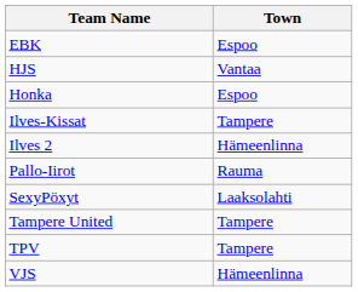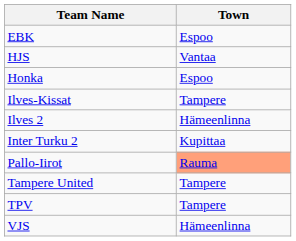 <table class="wikitable sortable" style="text-align: left;">
 <tr>
 <th width=200>Team Name</th>
 <th width=130>Town</th>
 </tr>
 <tr>
 <td><a href='#'>EBK</a></td>
 <td><a href='#'>Espoo</a></td>
 </tr>
 <tr>
 <td><a href='#'>HJS</a></td>
 <td><a href='#'>Vantaa</a></td>
 </tr>
 <tr>
 <td><a href='#'>Honka</a></td>
 <td><a href='#'>Espoo</a></td>
 </tr>
 <tr>
 <td><a href='#'>Ilves-Kissat</a></td>
 <td><a href='#'>Tampere</a></td>
 </tr>
 <tr>
 <td><a href='#'>Ilves 2</a></td>
 <td><a href='#'>Hämeenlinna</a></td>
 </tr>
 <tr>
-<td><a href='#'>Pallo-Iirot</a></td>
-<td><a href='#'>Rauma</a></td>
+<td><a href='#'>Inter Turku 2</a></td>
+<td><a href='#'>Kupittaa</a></td>
 </tr>
 <tr>
-<td><a href='#'>SexyPöxyt</a></td>
-<td><a href='#'>Laaksolahti</a></td>
+<td><a href='#'>Pallo-Iirot</a></td>
+<td style="background: lightsalmon;"><a href='#'>Rauma</a></td>
 </tr>
 <tr>
 <td><a href='#'>Tampere United</a></td>
 <td><a href='#'>Tampere</a></td>
 </tr>
 <tr>
 <td><a href='#'>TPV</a></td>
 <td><a href='#'>Tampere</a></td>
 </tr>
 <tr>
 <td><a href='#'>VJS</a></td>
 <td><a href='#'>Hämeenlinna</a></td>
 </tr>
 </table>
